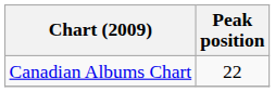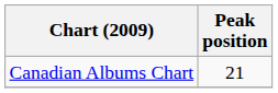 <table class="wikitable">
 <tr>
 <th>Chart (2009)</th>
 <th>Peak<br>position</th>
 </tr>
 <tr>
 <td><a href='#'>Canadian Albums Chart</a></td>
-<td align="center">22</td>
+<td align="center">21</td>
 </tr>
 <tr>
 </tr>
 </table>
